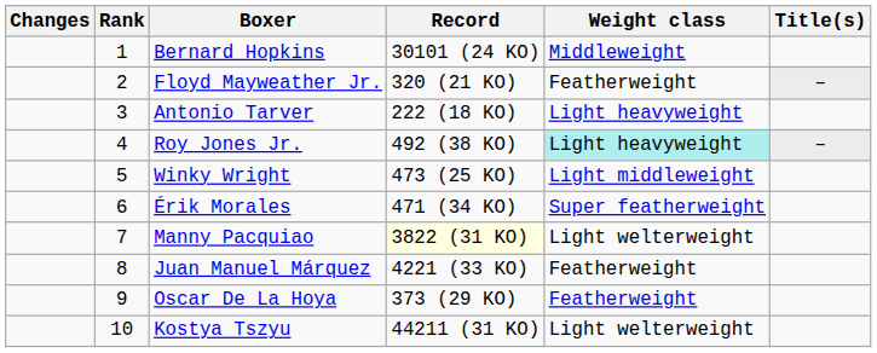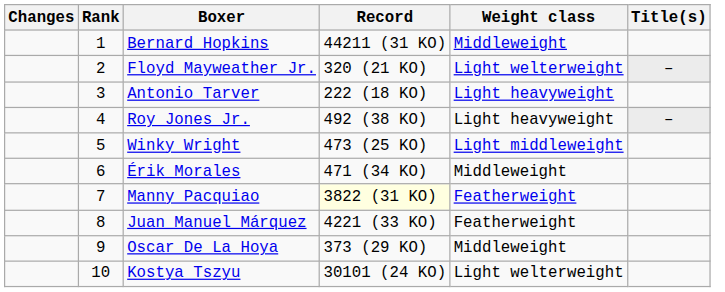 <table class="wikitable ">
 <tr>
 <th>Changes</th>
 <th>Rank</th>
 <th>Boxer</th>
 <th>Record</th>
 <th>Weight class</th>
 <th>Title(s)</th>
 </tr>
 <tr>
 <td align=center></td>
 <td align=center>1</td>
 <td><a href='#'>Bernard Hopkins</a></td>
-<td>30101 (24 KO)</td>
+<td>44211 (31 KO)</td>
 <td><a href='#'>Middleweight</a></td>
 <td></td>
 </tr>
 <tr>
 <td align=center></td>
 <td align=center>2</td>
 <td><a href='#'>Floyd Mayweather Jr.</a></td>
 <td>320 (21 KO)</td>
-<td>Featherweight</td>
+<td><a href='#'>Light welterweight</a></td>
 <td align=center bgcolor=#ECECEC data-sort-value="Z">–</td>
 </tr>
 <tr>
 <td align=center></td>
 <td align=center>3</td>
 <td><a href='#'>Antonio Tarver</a></td>
 <td>222 (18 KO)</td>
 <td><a href='#'>Light heavyweight</a></td>
 <td></td>
 </tr>
 <tr>
 <td align=center></td>
 <td align=center>4</td>
 <td><a href='#'>Roy Jones Jr.</a></td>
 <td>492 (38 KO)</td>
-<td style="background: paleturquoise;">Light heavyweight</td>
+<td>Light heavyweight</td>
 <td align=center bgcolor=#ECECEC data-sort-value="Z">–</td>
 </tr>
 <tr>
 <td align=center></td>
 <td align=center>5</td>
 <td><a href='#'>Winky Wright</a></td>
 <td>473 (25 KO)</td>
 <td><a href='#'>Light middleweight</a></td>
 <td></td>
 </tr>
 <tr>
 <td align=center></td>
 <td align=center>6</td>
 <td><a href='#'>Érik Morales</a></td>
 <td>471 (34 KO)</td>
-<td><a href='#'>Super featherweight</a></td>
+<td>Middleweight</td>
 <td></td>
 </tr>
 <tr>
 <td align=center></td>
 <td align=center>7</td>
 <td><a href='#'>Manny Pacquiao</a></td>
 <td style="background: lightyellow;">3822 (31 KO)</td>
-<td>Light welterweight</td>
+<td><a href='#'>Featherweight</a></td>
 <td></td>
 </tr>
 <tr>
 <td align=center></td>
 <td align=center>8</td>
 <td><a href='#'>Juan Manuel Márquez</a></td>
 <td>4221 (33 KO)</td>
 <td>Featherweight</td>
 <td></td>
 </tr>
 <tr>
 <td align=center></td>
 <td align=center>9</td>
 <td><a href='#'>Oscar De La Hoya</a></td>
 <td>373 (29 KO)</td>
-<td><a href='#'>Featherweight</a></td>
+<td>Middleweight</td>
 <td></td>
 </tr>
 <tr>
 <td align=center></td>
 <td align=center>10</td>
 <td><a href='#'>Kostya Tszyu</a></td>
-<td>44211 (31 KO)</td>
+<td>30101 (24 KO)</td>
 <td>Light welterweight</td>
 <td></td>
 </tr>
 </table>
